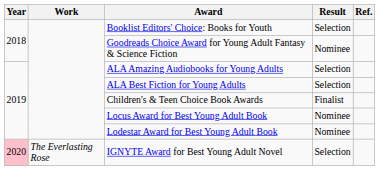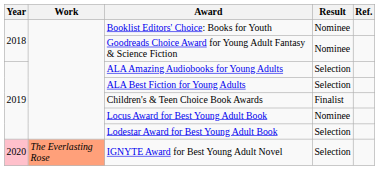 <table class="wikitable">
 <tr>
 <th>Year</th>
 <th>Work</th>
 <th>Award</th>
 <th>Result</th>
 <th>Ref.</th>
 </tr>
 <tr>
 <td rowspan="2">2018</td>
 <td rowspan="7"><em></em></td>
 <td><a href='#'>Booklist Editors' Choice</a>: Books for Youth</td>
-<td>Selection</td>
+<td>Nominee</td>
 <td></td>
 </tr>
 <tr>
 <td><a href='#'>Goodreads Choice Award</a> for Young Adult Fantasy & Science Fiction</td>
 <td>Nominee</td>
 <td></td>
 </tr>
 <tr>
 <td rowspan="5">2019</td>
 <td><a href='#'>ALA Amazing Audiobooks for Young Adults</a></td>
 <td>Selection</td>
 <td></td>
 </tr>
 <tr>
 <td><a href='#'>ALA Best Fiction for Young Adults</a></td>
 <td>Selection</td>
 <td></td>
 </tr>
 <tr>
 <td>Children's & Teen Choice Book Awards</td>
 <td>Finalist</td>
 <td></td>
 </tr>
 <tr>
 <td><a href='#'>Locus Award for Best Young Adult Book</a></td>
 <td>Nominee</td>
 <td></td>
 </tr>
 <tr>
 <td><a href='#'>Lodestar Award for Best Young Adult Book</a></td>
-<td>Nominee</td>
+<td>Selection</td>
 <td></td>
 </tr>
 <tr>
 <td style="background: pink;">2020</td>
-<td><em>The Everlasting Rose</em></td>
+<td style="background: lightsalmon;"><em>The Everlasting Rose</em></td>
 <td><a href='#'>IGNYTE Award</a> for Best Young Adult Novel</td>
 <td>Selection</td>
 <td></td>
 </tr>
 </table>
